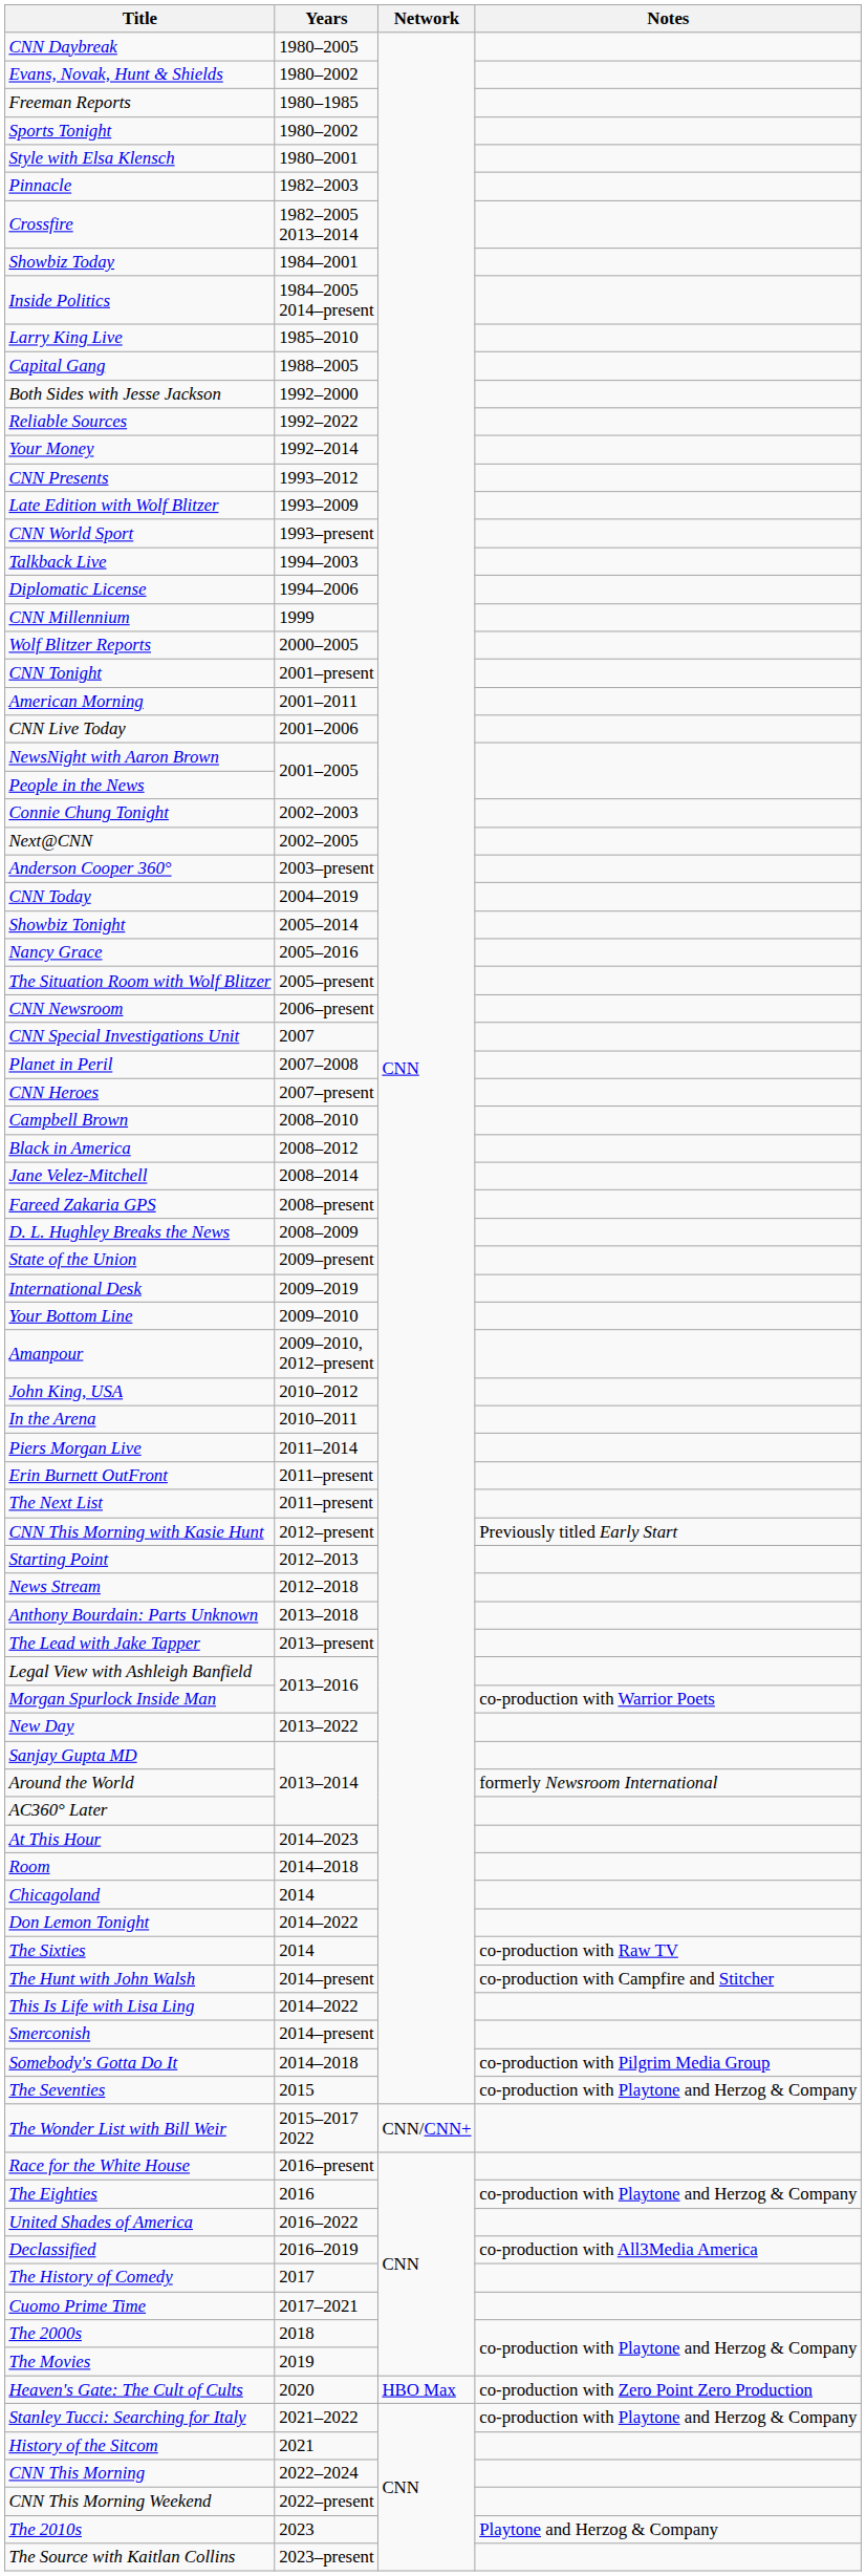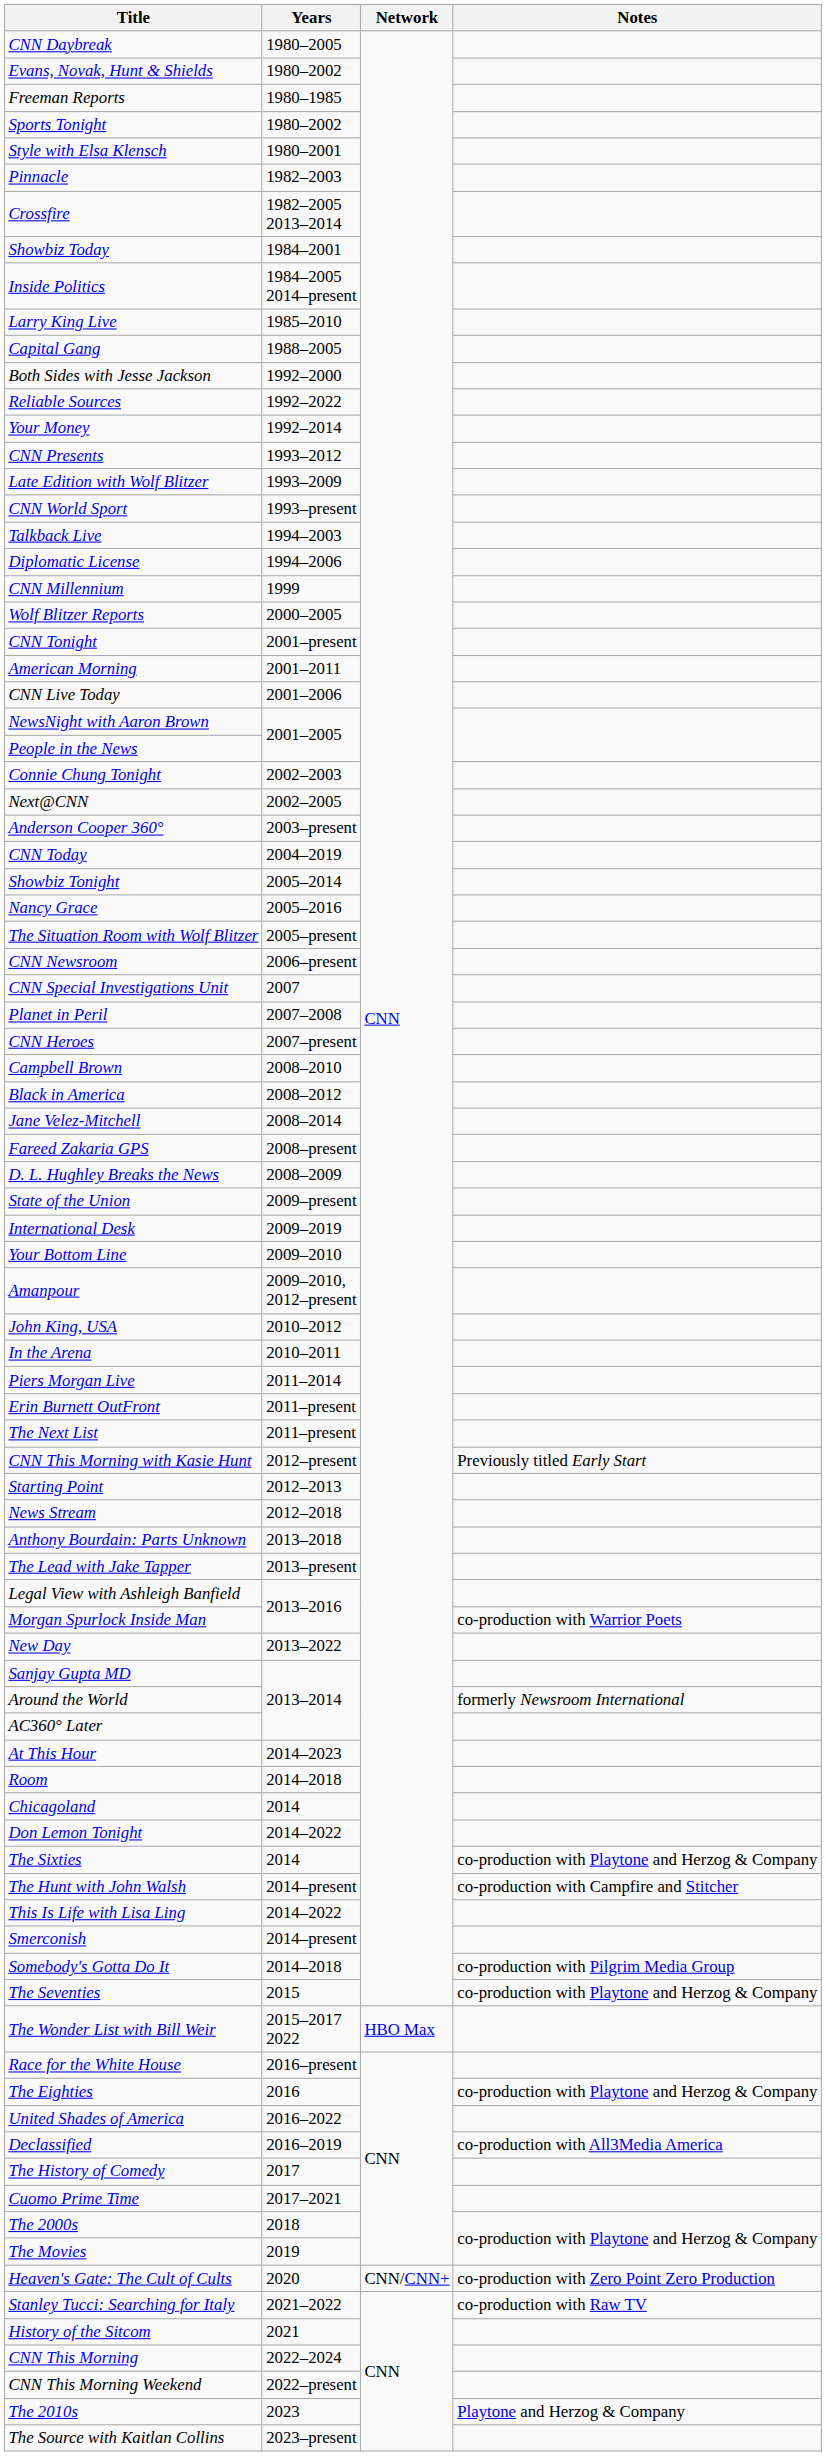 <table class="wikitable sortable">
 <tr>
 <th>Title</th>
 <th>Years</th>
 <th>Network</th>
 <th>Notes</th>
 </tr>
 <tr>
 <td><em><a href='#'>CNN Daybreak</a></em></td>
 <td>1980–2005</td>
 <td rowspan="72"><a href='#'>CNN</a></td>
 <td></td>
 </tr>
 <tr>
 <td><em><a href='#'>Evans, Novak, Hunt & Shields</a></em></td>
 <td>1980–2002</td>
 <td></td>
 </tr>
 <tr>
 <td><em>Freeman Reports</em></td>
 <td>1980–1985</td>
 <td></td>
 </tr>
 <tr>
 <td><em><a href='#'>Sports Tonight</a></em></td>
 <td>1980–2002</td>
 <td></td>
 </tr>
 <tr>
 <td><em><a href='#'>Style with Elsa Klensch</a></em></td>
 <td>1980–2001</td>
 <td></td>
 </tr>
 <tr>
 <td><em><a href='#'>Pinnacle</a></em></td>
 <td>1982–2003</td>
 <td></td>
 </tr>
 <tr>
 <td><em><a href='#'>Crossfire</a></em></td>
 <td>1982–2005<br>2013–2014</td>
 <td></td>
 </tr>
 <tr>
 <td><em><a href='#'>Showbiz Today</a></em></td>
 <td>1984–2001</td>
 <td></td>
 </tr>
 <tr>
 <td><em><a href='#'>Inside Politics</a></em></td>
 <td>1984–2005<br>2014–present</td>
 <td></td>
 </tr>
 <tr>
 <td><em><a href='#'>Larry King Live</a></em></td>
 <td>1985–2010</td>
 <td></td>
 </tr>
 <tr>
 <td><em><a href='#'>Capital Gang</a></em></td>
 <td>1988–2005</td>
 <td></td>
 </tr>
 <tr>
 <td><em>Both Sides with Jesse Jackson</em></td>
 <td>1992–2000</td>
 <td></td>
 </tr>
 <tr>
 <td><em><a href='#'>Reliable Sources</a></em></td>
 <td>1992–2022</td>
 <td></td>
 </tr>
 <tr>
 <td><em><a href='#'>Your Money</a></em></td>
 <td>1992–2014</td>
 <td></td>
 </tr>
 <tr>
 <td><em><a href='#'>CNN Presents</a></em></td>
 <td>1993–2012</td>
 <td></td>
 </tr>
 <tr>
 <td><em><a href='#'>Late Edition with Wolf Blitzer</a></em></td>
 <td>1993–2009</td>
 <td></td>
 </tr>
 <tr>
 <td><em><a href='#'>CNN World Sport</a></em></td>
 <td>1993–present</td>
 <td></td>
 </tr>
 <tr>
 <td><em><a href='#'>Talkback Live</a></em></td>
 <td>1994–2003</td>
 <td></td>
 </tr>
 <tr>
 <td><em><a href='#'>Diplomatic License</a></em></td>
 <td>1994–2006</td>
 <td></td>
 </tr>
 <tr>
 <td><em><a href='#'>CNN Millennium</a></em></td>
 <td>1999</td>
 <td></td>
 </tr>
 <tr>
 <td><em><a href='#'>Wolf Blitzer Reports</a></em></td>
 <td>2000–2005</td>
 <td></td>
 </tr>
 <tr>
 <td><em><a href='#'>CNN Tonight</a></em></td>
 <td>2001–present</td>
 <td></td>
 </tr>
 <tr>
 <td><em><a href='#'>American Morning</a></em></td>
 <td>2001–2011</td>
 <td></td>
 </tr>
 <tr>
 <td><em>CNN Live Today</em></td>
 <td>2001–2006</td>
 <td></td>
 </tr>
 <tr>
 <td><em><a href='#'>NewsNight with Aaron Brown</a></em></td>
 <td rowspan="2">2001–2005</td>
 </tr>
 <tr>
 <td><em><a href='#'>People in the News</a></em></td>
 </tr>
 <tr>
 <td><em><a href='#'>Connie Chung Tonight</a></em></td>
 <td>2002–2003</td>
 <td></td>
 </tr>
 <tr>
 <td><em>Next@CNN</em></td>
 <td>2002–2005</td>
 <td></td>
 </tr>
 <tr>
 <td><em><a href='#'>Anderson Cooper 360°</a></em></td>
 <td>2003–present</td>
 <td></td>
 </tr>
 <tr>
 <td><em><a href='#'>CNN Today</a></em></td>
 <td>2004–2019</td>
 <td></td>
 </tr>
 <tr>
 <td><em><a href='#'>Showbiz Tonight</a></em></td>
 <td>2005–2014</td>
 <td></td>
 </tr>
 <tr>
 <td><em><a href='#'>Nancy Grace</a></em></td>
 <td>2005–2016</td>
 <td></td>
 </tr>
 <tr>
 <td><em><a href='#'>The Situation Room with Wolf Blitzer</a></em></td>
 <td>2005–present</td>
 <td></td>
 </tr>
 <tr>
 <td><em><a href='#'>CNN Newsroom</a></em></td>
 <td>2006–present</td>
 <td></td>
 </tr>
 <tr>
 <td><em><a href='#'>CNN Special Investigations Unit</a></em></td>
 <td>2007</td>
 <td></td>
 </tr>
 <tr>
 <td><em><a href='#'>Planet in Peril</a></em></td>
 <td>2007–2008</td>
 <td></td>
 </tr>
 <tr>
 <td><em><a href='#'>CNN Heroes</a></em></td>
 <td>2007–present</td>
 <td></td>
 </tr>
 <tr>
 <td><em><a href='#'>Campbell Brown</a></em></td>
 <td>2008–2010</td>
 <td></td>
 </tr>
 <tr>
 <td><em><a href='#'>Black in America</a></em></td>
 <td>2008–2012</td>
 <td></td>
 </tr>
 <tr>
 <td><em><a href='#'>Jane Velez-Mitchell</a></em></td>
 <td>2008–2014</td>
 <td></td>
 </tr>
 <tr>
 <td><em><a href='#'>Fareed Zakaria GPS</a></em></td>
 <td>2008–present</td>
 <td></td>
 </tr>
 <tr>
 <td><em><a href='#'>D. L. Hughley Breaks the News</a></em></td>
 <td>2008–2009</td>
 <td></td>
 </tr>
 <tr>
 <td><em><a href='#'>State of the Union</a></em></td>
 <td>2009–present</td>
 <td></td>
 </tr>
 <tr>
 <td><em><a href='#'>International Desk</a></em></td>
 <td>2009–2019</td>
 <td></td>
 </tr>
 <tr>
 <td><em><a href='#'>Your Bottom Line</a></em></td>
 <td>2009–2010</td>
 <td></td>
 </tr>
 <tr>
 <td><em><a href='#'>Amanpour</a></em></td>
 <td>2009–2010,<br>2012–present</td>
 <td></td>
 </tr>
 <tr>
 <td><em><a href='#'>John King, USA</a></em></td>
 <td>2010–2012</td>
 <td></td>
 </tr>
 <tr>
 <td><em><a href='#'>In the Arena</a></em></td>
 <td>2010–2011</td>
 <td></td>
 </tr>
 <tr>
 <td><em><a href='#'>Piers Morgan Live</a></em></td>
 <td>2011–2014</td>
 <td></td>
 </tr>
 <tr>
 <td><em><a href='#'>Erin Burnett OutFront</a></em></td>
 <td>2011–present</td>
 <td></td>
 </tr>
 <tr>
 <td><em><a href='#'>The Next List</a></em></td>
 <td>2011–present</td>
 <td></td>
 </tr>
 <tr>
 <td><em><a href='#'>CNN This Morning with Kasie Hunt</a></em></td>
 <td>2012–present</td>
 <td>Previously titled <em>Early Start</em></td>
 </tr>
 <tr>
 <td><em><a href='#'>Starting Point</a></em></td>
 <td>2012–2013</td>
 <td></td>
 </tr>
 <tr>
 <td><em><a href='#'>News Stream</a></em></td>
 <td>2012–2018</td>
 <td></td>
 </tr>
 <tr>
 <td><em><a href='#'>Anthony Bourdain: Parts Unknown</a></em></td>
 <td>2013–2018</td>
 <td></td>
 </tr>
 <tr>
 <td><em><a href='#'>The Lead with Jake Tapper</a></em></td>
 <td>2013–present</td>
 <td></td>
 </tr>
 <tr>
 <td><em>Legal View with Ashleigh Banfield</em></td>
 <td rowspan="2">2013–2016</td>
 <td></td>
 </tr>
 <tr>
 <td><em><a href='#'>Morgan Spurlock Inside Man</a></em></td>
 <td>co-production with <a href='#'>Warrior Poets</a></td>
 </tr>
 <tr>
 <td><em><a href='#'>New Day</a></em></td>
 <td>2013–2022</td>
 <td></td>
 </tr>
 <tr>
 <td><em><a href='#'>Sanjay Gupta MD</a></em></td>
 <td rowspan="3">2013–2014</td>
 <td></td>
 </tr>
 <tr>
 <td><em>Around the World</em></td>
 <td>formerly <em>Newsroom International</em></td>
 </tr>
 <tr>
 <td><em>AC360° Later</em></td>
 </tr>
 <tr>
 <td><em><a href='#'>At This Hour</a></em></td>
 <td>2014–2023</td>
 <td></td>
 </tr>
 <tr>
 <td><em><a href='#'>Room</a></em></td>
 <td>2014–2018</td>
 <td></td>
 </tr>
 <tr>
 <td><em><a href='#'>Chicagoland</a></em></td>
 <td>2014</td>
 <td></td>
 </tr>
 <tr>
 <td><em><a href='#'>Don Lemon Tonight</a></em></td>
 <td>2014–2022</td>
 <td></td>
 </tr>
 <tr>
 <td><em><a href='#'>The Sixties</a></em></td>
 <td>2014</td>
-<td>co-production with <a href='#'>Raw TV</a></td>
+<td>co-production with <a href='#'>Playtone</a> and Herzog & Company</td>
 </tr>
 <tr>
 <td><em><a href='#'>The Hunt with John Walsh</a></em></td>
 <td>2014–present</td>
 <td>co-production with Campfire and <a href='#'>Stitcher</a></td>
 </tr>
 <tr>
 <td><em><a href='#'>This Is Life with Lisa Ling</a></em></td>
 <td>2014–2022</td>
 <td></td>
 </tr>
 <tr>
 <td><em><a href='#'>Smerconish</a></em></td>
 <td>2014–present</td>
 <td></td>
 </tr>
 <tr>
 <td><em><a href='#'>Somebody's Gotta Do It</a></em></td>
 <td>2014–2018</td>
 <td>co-production with <a href='#'>Pilgrim Media Group</a></td>
 </tr>
 <tr>
 <td><em><a href='#'>The Seventies</a></em></td>
 <td>2015</td>
 <td>co-production with <a href='#'>Playtone</a> and Herzog & Company</td>
 </tr>
 <tr>
 <td><em><a href='#'>The Wonder List with Bill Weir</a></em></td>
 <td>2015–2017<br>2022</td>
-<td>CNN/<a href='#'>CNN+</a></td>
+<td><a href='#'>HBO Max</a></td>
 <td></td>
 </tr>
 <tr>
 <td><em><a href='#'>Race for the White House</a></em></td>
 <td>2016–present</td>
 <td rowspan="8">CNN</td>
 <td></td>
 </tr>
 <tr>
 <td><em><a href='#'>The Eighties</a></em></td>
 <td>2016</td>
 <td>co-production with <a href='#'>Playtone</a> and Herzog & Company</td>
 </tr>
 <tr>
 <td><em><a href='#'>United Shades of America</a></em></td>
 <td>2016–2022</td>
 <td></td>
 </tr>
 <tr>
 <td><em><a href='#'>Declassified</a></em></td>
 <td>2016–2019</td>
 <td>co-production with <a href='#'>All3Media America</a></td>
 </tr>
 <tr>
 <td><em><a href='#'>The History of Comedy</a></em></td>
 <td>2017</td>
 <td></td>
 </tr>
 <tr>
 <td><em><a href='#'>Cuomo Prime Time</a></em></td>
 <td>2017–2021</td>
 <td></td>
 </tr>
 <tr>
 <td><em><a href='#'>The 2000s</a></em></td>
 <td>2018</td>
 <td rowspan="2">co-production with <a href='#'>Playtone</a> and Herzog & Company</td>
 </tr>
 <tr>
 <td><em><a href='#'>The Movies</a></em></td>
 <td>2019</td>
 </tr>
 <tr>
 <td><em><a href='#'>Heaven's Gate: The Cult of Cults</a></em></td>
 <td>2020</td>
-<td><a href='#'>HBO Max</a></td>
+<td>CNN/<a href='#'>CNN+</a></td>
 <td>co-production with <a href='#'>Zero Point Zero Production</a></td>
 </tr>
 <tr>
 <td><em><a href='#'>Stanley Tucci: Searching for Italy</a></em></td>
 <td>2021–2022</td>
 <td rowspan="6">CNN</td>
-<td>co-production with <a href='#'>Playtone</a> and Herzog & Company</td>
+<td>co-production with <a href='#'>Raw TV</a></td>
 </tr>
 <tr>
 <td><em><a href='#'>History of the Sitcom</a></em></td>
 <td>2021</td>
 <td></td>
 </tr>
 <tr>
 <td><em><a href='#'>CNN This Morning</a></em></td>
 <td>2022–2024</td>
 <td></td>
 </tr>
 <tr>
 <td><em>CNN This Morning Weekend</em></td>
 <td>2022–present</td>
 <td></td>
 </tr>
 <tr>
 <td><em><a href='#'>The 2010s</a></em></td>
 <td>2023</td>
 <td><a href='#'>Playtone</a> and Herzog & Company</td>
 </tr>
 <tr>
 <td><em>The Source with Kaitlan Collins</em></td>
 <td>2023–present</td>
 <td></td>
 </tr>
 </table>
